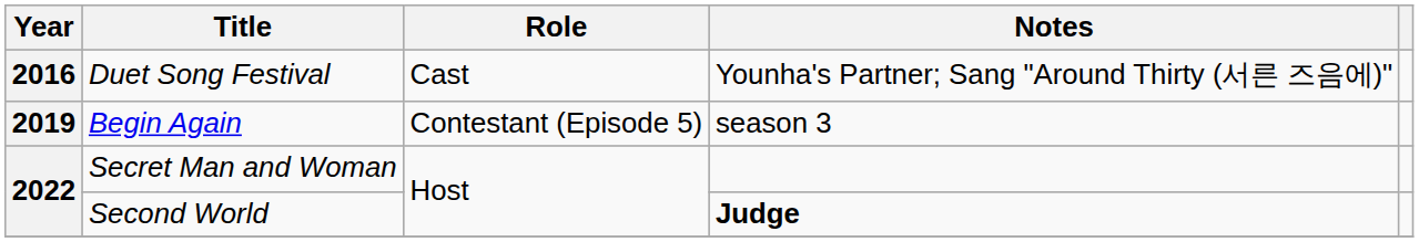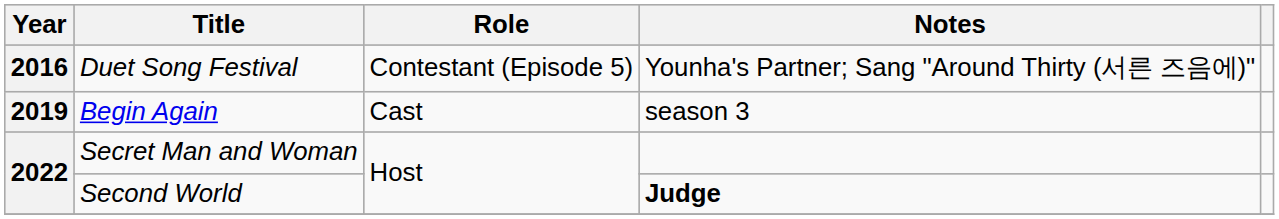 <table class="wikitable plainrowheaders">
 <tr>
 <th>Year</th>
 <th>Title</th>
 <th>Role</th>
 <th>Notes</th>
 <th scope="col" class="unsortable"></th>
 </tr>
 <tr>
 <th scope="row">2016</th>
 <td><em>Duet Song Festival</em></td>
-<td>Cast</td>
+<td>Contestant (Episode 5)</td>
 <td>Younha's Partner; Sang "Around Thirty (서른 즈음에)"</td>
 <td></td>
 </tr>
 <tr>
 <th scope="row">2019</th>
 <td><em><a href='#'>Begin Again</a></em></td>
-<td>Contestant (Episode 5)</td>
+<td>Cast</td>
 <td>season 3</td>
 <td></td>
 </tr>
 <tr>
 <th scope="row" rowspan=2>2022</th>
 <td><em>Secret Man and Woman</em></td>
 <td rowspan=2>Host</td>
 <td></td>
 <td></td>
 </tr>
 <tr>
 <td><em>Second World</em></td>
 <td><strong>Judge</strong></td>
 <td></td>
 </tr>
 <tr>
 </tr>
 </table>
